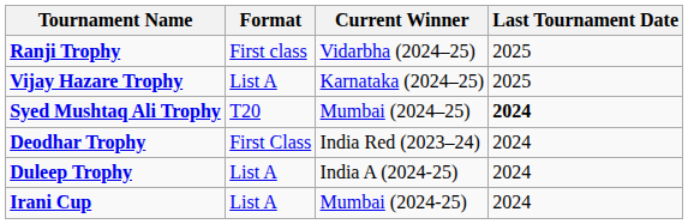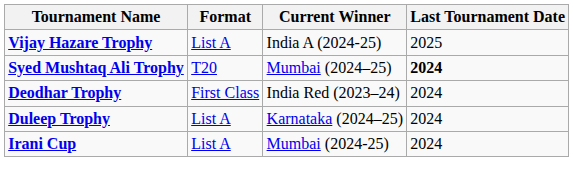 <table class="wikitable sortable">
 <tr>
 <th>Tournament Name</th>
 <th>Format</th>
 <th>Current Winner</th>
 <th>Last Tournament Date</th>
 </tr>
 <tr>
-<td><strong><a href='#'>Ranji Trophy</a></strong></td>
-<td><a href='#'>First class</a></td>
-<td><a href='#'>Vidarbha</a> (2024–25)</td>
-<td>2025</td>
-</tr>
-<tr>
 <td><strong><a href='#'>Vijay Hazare Trophy</a></strong></td>
 <td><a href='#'>List A</a></td>
-<td><a href='#'>Karnataka</a> (2024–25)</td>
+<td>India A (2024-25)</td>
 <td>2025</td>
 </tr>
 <tr>
 <td><strong><a href='#'>Syed Mushtaq Ali Trophy</a></strong></td>
 <td><a href='#'>T20</a></td>
 <td><a href='#'>Mumbai</a> (2024–25)</td>
 <td><strong>2024</strong></td>
 </tr>
 <tr>
 <td><strong><a href='#'>Deodhar Trophy</a></strong></td>
 <td><a href='#'>First Class</a></td>
 <td>India Red (2023–24)</td>
 <td>2024</td>
 </tr>
 <tr>
 <td><strong><a href='#'>Duleep Trophy</a></strong></td>
 <td><a href='#'>List A</a></td>
-<td>India A (2024-25)</td>
+<td><a href='#'>Karnataka</a> (2024–25)</td>
 <td>2024</td>
 </tr>
 <tr>
 <td><strong><a href='#'>Irani Cup</a></strong></td>
 <td><a href='#'>List A</a></td>
 <td><a href='#'>Mumbai</a> (2024-25)</td>
 <td>2024</td>
 </tr>
 </table>
